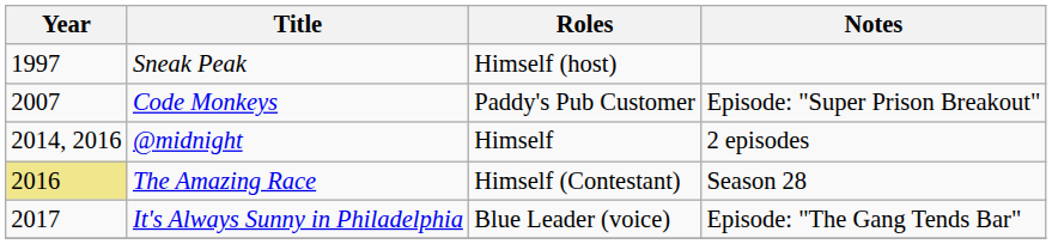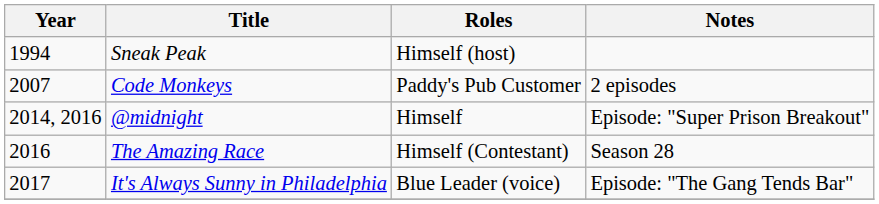 <table class="wikitable sortable">
 <tr>
 <th>Year</th>
 <th>Title</th>
 <th>Roles</th>
 <th>Notes</th>
 </tr>
 <tr>
-<td>1997</td>
+<td>1994</td>
 <td><em>Sneak Peak</em></td>
 <td>Himself (host)</td>
 <td></td>
 </tr>
 <tr>
 <td>2007</td>
 <td><em><a href='#'>Code Monkeys</a></em></td>
 <td>Paddy's Pub Customer</td>
-<td>Episode: "Super Prison Breakout"</td>
+<td>2 episodes</td>
 </tr>
 <tr>
 <td>2014, 2016</td>
 <td><em><a href='#'>@midnight</a></em></td>
 <td>Himself</td>
-<td>2 episodes</td>
+<td>Episode: "Super Prison Breakout"</td>
 </tr>
 <tr>
-<td style="background: khaki;">2016</td>
+<td>2016</td>
 <td><em><a href='#'>The Amazing Race</a></em></td>
 <td>Himself (Contestant)</td>
 <td>Season 28</td>
 </tr>
 <tr>
 <td>2017</td>
 <td><em><a href='#'>It's Always Sunny in Philadelphia</a></em></td>
 <td>Blue Leader (voice)</td>
 <td>Episode: "The Gang Tends Bar"</td>
 </tr>
 <tr>
 </tr>
 </table>
